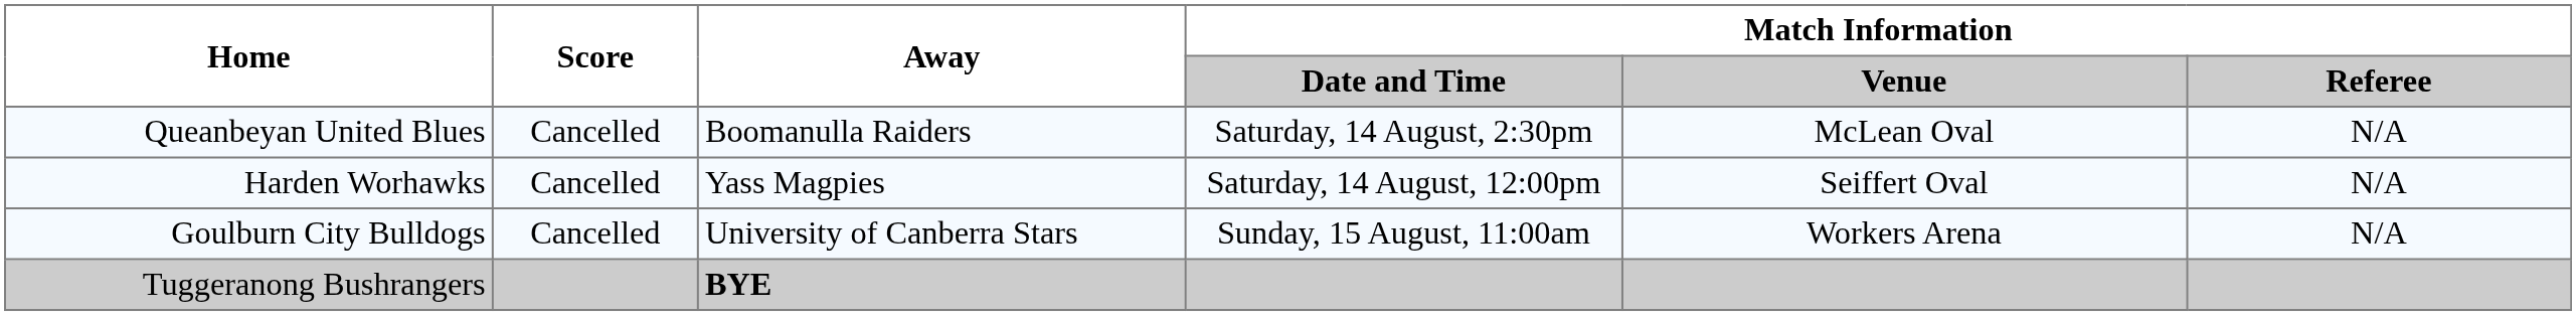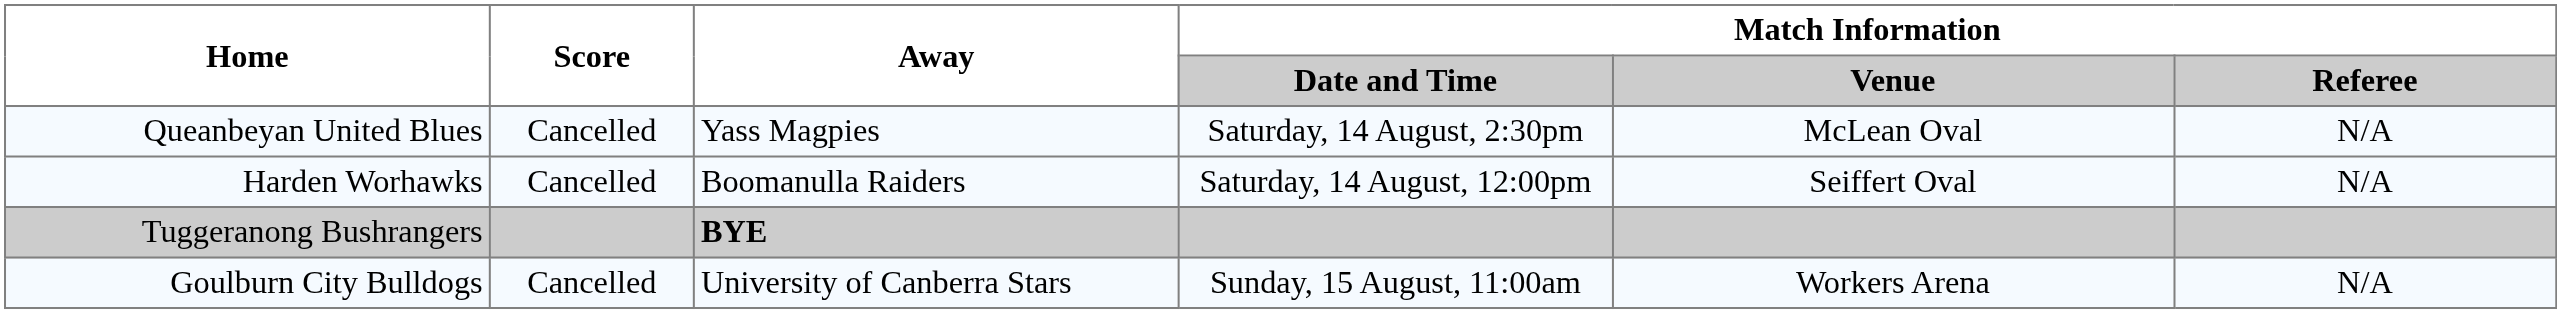 <table border="1" cellpadding="3" cellspacing="0" width="100%" style="border-collapse:collapse;  text-align:center;">
 <tr>
 <th rowspan="2" width="19%">Home</th>
 <th rowspan="2" width="8%">Score</th>
 <th rowspan="2" width="19%">Away</th>
 <th colspan="3">Match Information</th>
 </tr>
 <tr bgcolor="#CCCCCC">
 <th width="17%">Date and Time</th>
 <th width="22%">Venue</th>
 <th width="50%">Referee</th>
 </tr>
 <tr style="text-align:center; background:#f5faff;">
 <td align="right">Queanbeyan United Blues </td>
 <td>Cancelled</td>
-<td align="left"> Boomanulla Raiders</td>
+<td align="left"> Yass Magpies</td>
 <td>Saturday, 14 August, 2:30pm</td>
 <td>McLean Oval</td>
 <td>N/A</td>
 </tr>
 <tr style="text-align:center; background:#f5faff;">
 <td align="right">Harden Worhawks </td>
 <td>Cancelled</td>
-<td align="left"> Yass Magpies</td>
+<td align="left"> Boomanulla Raiders</td>
 <td>Saturday, 14 August, 12:00pm</td>
 <td>Seiffert Oval</td>
-<td>N/A</td>
-</tr>
-<tr style="text-align:center; background:#f5faff;">
-<td align="right">Goulburn City Bulldogs </td>
-<td>Cancelled</td>
-<td align="left"> University of Canberra Stars</td>
-<td>Sunday, 15 August, 11:00am</td>
-<td>Workers Arena</td>
 <td>N/A</td>
 </tr>
 <tr style="text-align:center; background:#CCCCCC;">
 <td align="right">Tuggeranong Bushrangers </td>
 <td></td>
 <td align="left"><strong>BYE</strong></td>
 <td></td>
 <td></td>
 <td></td>
 </tr>
+<tr style="text-align:center; background:#f5faff;">
+<td align="right">Goulburn City Bulldogs </td>
+<td>Cancelled</td>
+<td align="left"> University of Canberra Stars</td>
+<td>Sunday, 15 August, 11:00am</td>
+<td>Workers Arena</td>
+<td>N/A</td>
+</tr>
 </table>
